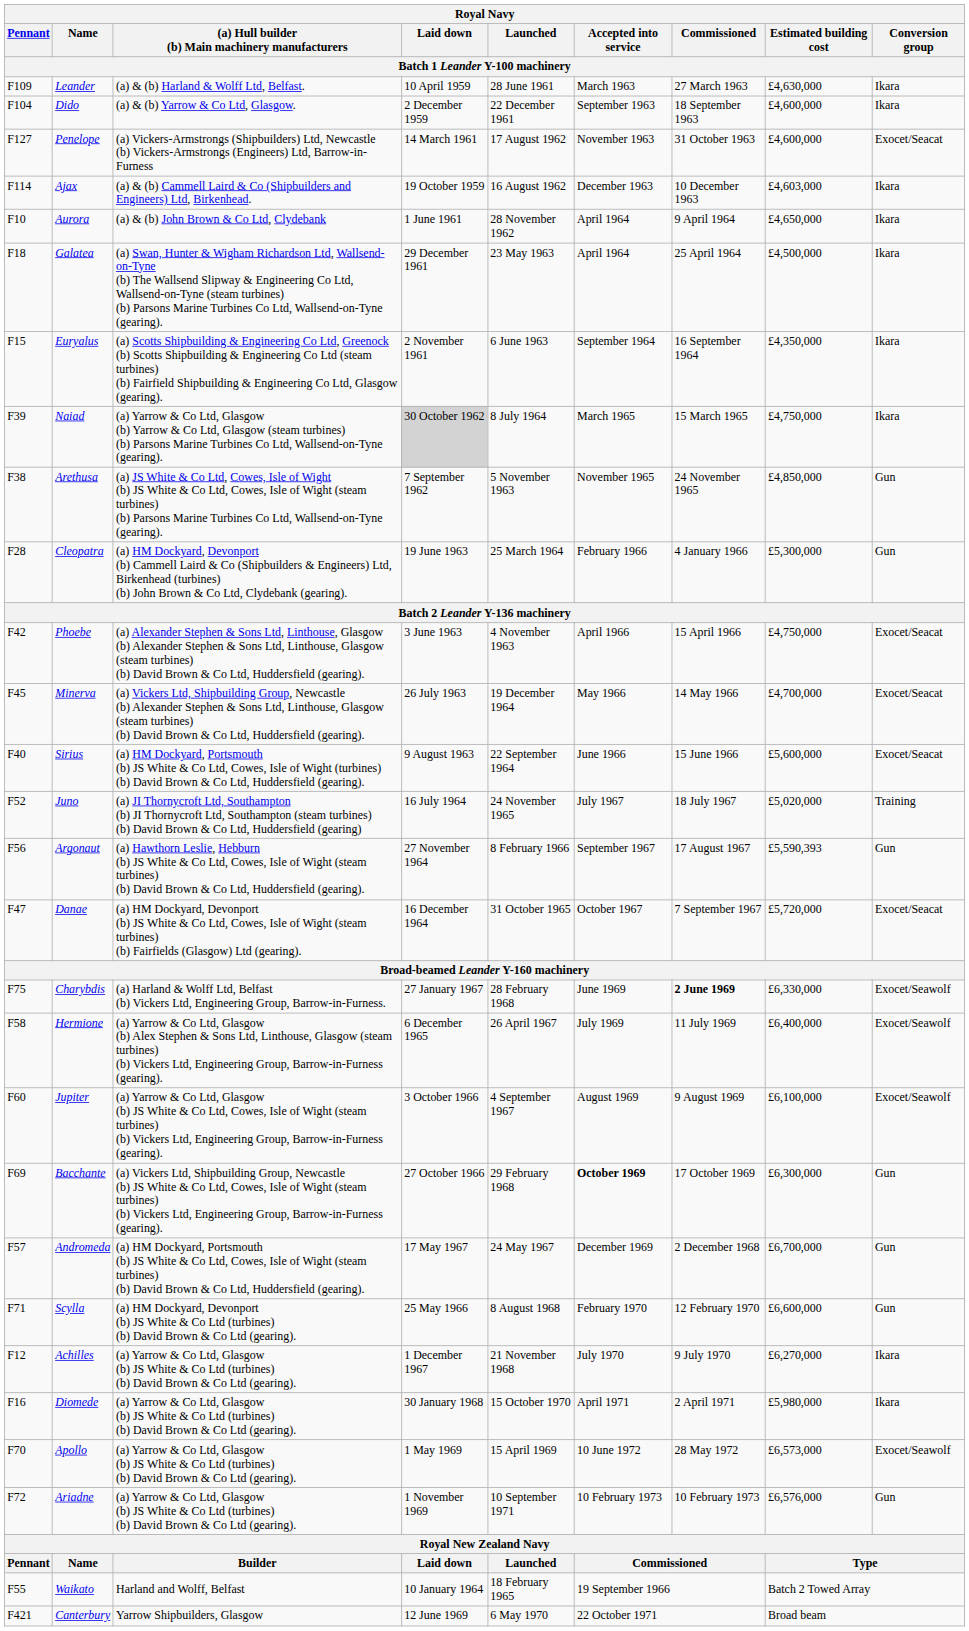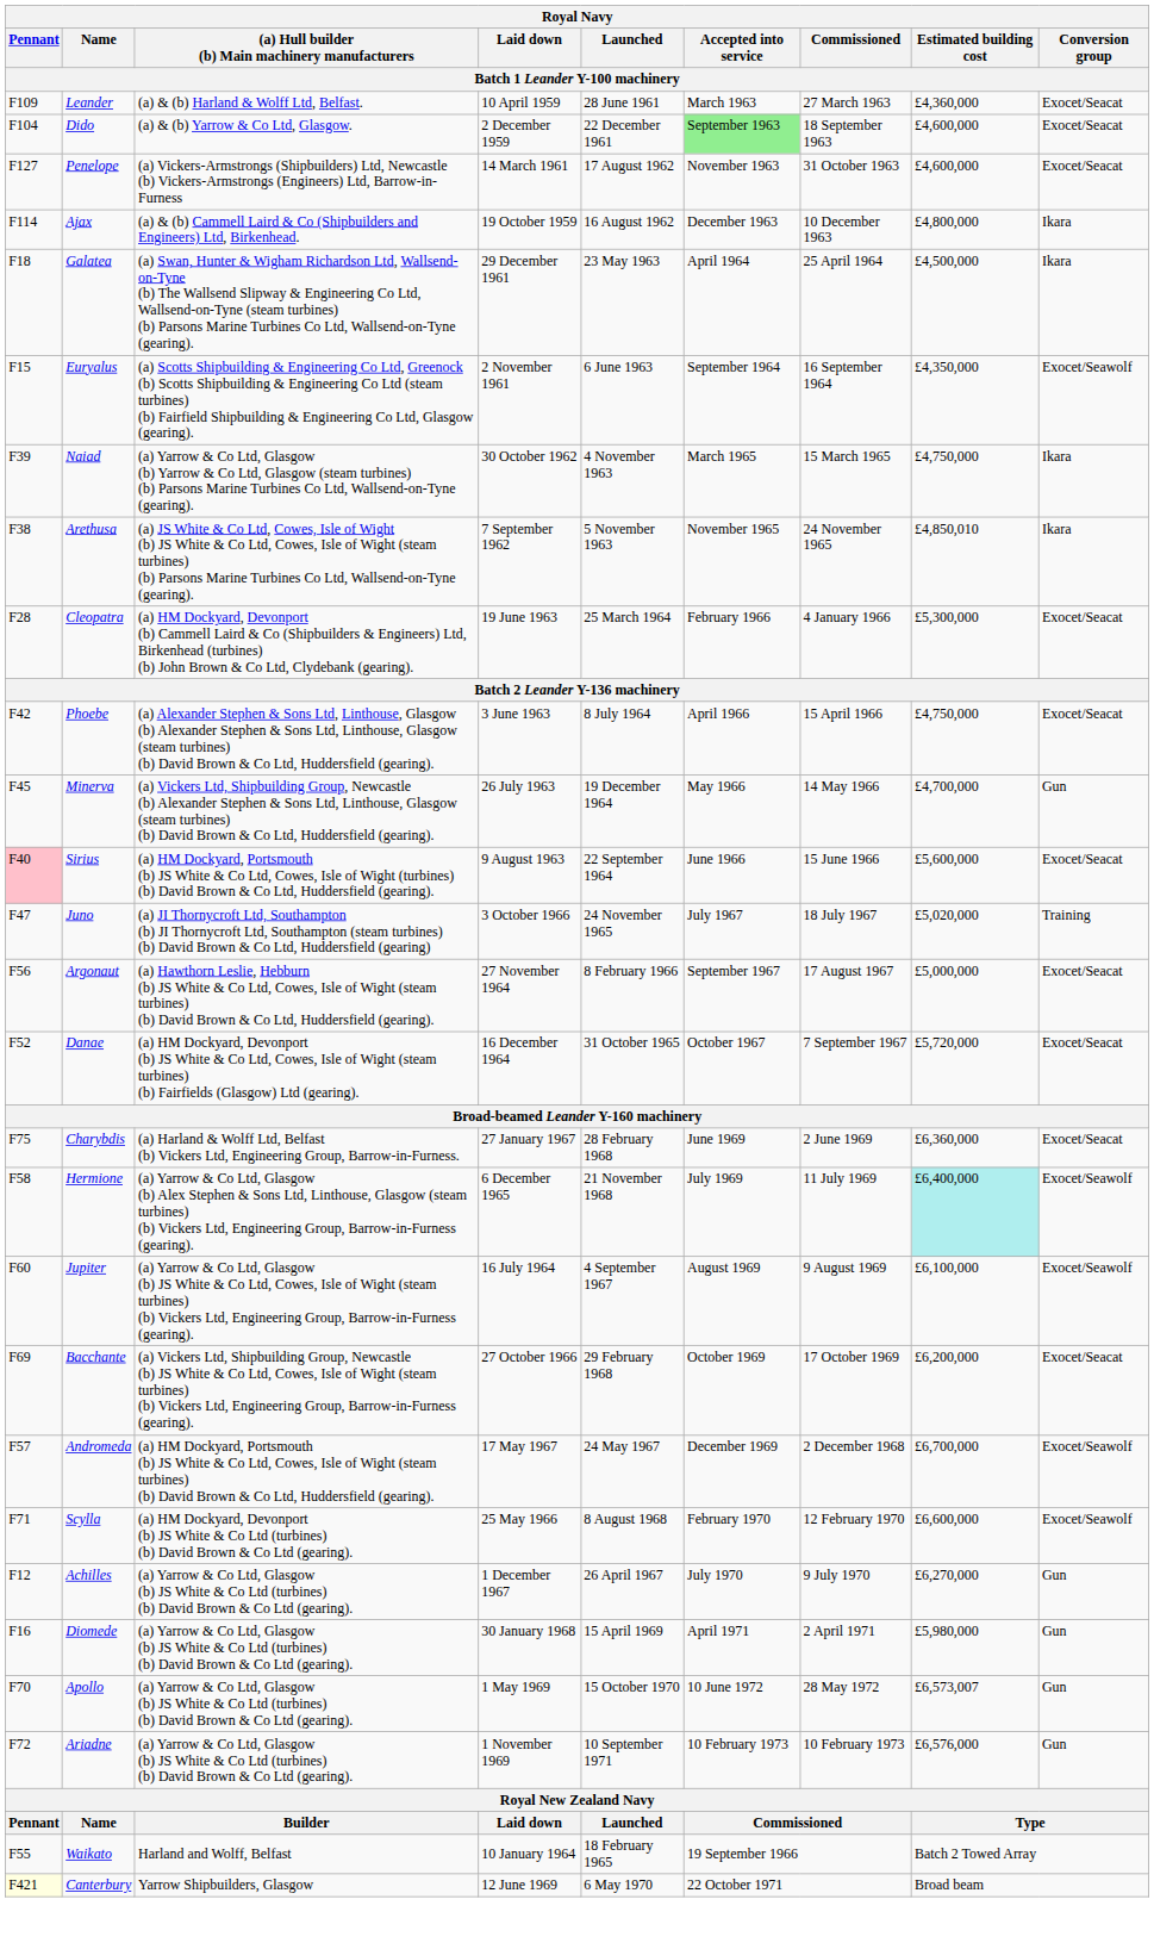 <table class="wikitable" style="font-size:97%;">
 <tr>
 <th colspan=9>Royal Navy</th>
 </tr>
 <tr valign=top>
 <th><a href='#'>Pennant</a></th>
 <th>Name</th>
 <th width="30%">(a) Hull builder<br>(b) Main machinery manufacturers</th>
 <th>Laid down</th>
 <th>Launched</th>
 <th>Accepted into service</th>
 <th>Commissioned</th>
 <th>Estimated building cost</th>
 <th>Conversion group</th>
 </tr>
 <tr valign=top>
 <th align=center bgcolor=#E0E0E0 colspan=9>Batch 1 <em>Leander</em> Y-100 machinery </th>
 </tr>
 <tr valign=top>
 <td>F109</td>
 <td><a href='#'><em>Leander</em></a></td>
 <td>(a) & (b) <a href='#'>Harland & Wolff Ltd</a>, <a href='#'>Belfast</a>.</td>
 <td>10 April 1959 </td>
 <td>28 June 1961 </td>
 <td>March 1963 </td>
 <td>27 March 1963 </td>
-<td>£4,630,000 </td>
-<td>Ikara</td>
+<td>£4,360,000 </td>
+<td>Exocet/Seacat</td>
 </tr>
 <tr valign=top>
 <td>F104</td>
 <td><a href='#'><em>Dido</em></a></td>
 <td>(a) & (b) <a href='#'>Yarrow & Co Ltd</a>, <a href='#'>Glasgow</a>.</td>
 <td>2 December 1959 </td>
 <td>22 December 1961 </td>
-<td>September 1963 </td>
+<td style="background: lightgreen;">September 1963 </td>
 <td>18 September 1963 </td>
 <td>£4,600,000 </td>
-<td>Ikara</td>
+<td>Exocet/Seacat</td>
 </tr>
 <tr valign=top>
 <td>F127</td>
 <td><a href='#'><em>Penelope</em></a></td>
 <td>(a) Vickers-Armstrongs (Shipbuilders) Ltd, Newcastle <br> (b) Vickers-Armstrongs (Engineers) Ltd, Barrow-in-Furness </td>
 <td>14 March 1961 </td>
 <td>17 August 1962 </td>
 <td>November 1963 </td>
 <td>31 October 1963 </td>
 <td>£4,600,000 </td>
 <td>Exocet/Seacat</td>
 </tr>
 <tr valign=top>
 <td>F114</td>
 <td><a href='#'><em>Ajax</em></a></td>
 <td>(a) & (b) <a href='#'>Cammell Laird & Co (Shipbuilders and Engineers) Ltd</a>, <a href='#'>Birkenhead</a>.</td>
 <td>19 October 1959 </td>
 <td>16 August 1962 </td>
 <td>December 1963 </td>
 <td>10 December 1963 </td>
-<td>£4,603,000 </td>
-<td>Ikara</td>
-</tr>
-<tr valign=top>
-<td>F10</td>
-<td><a href='#'><em>Aurora</em></a></td>
-<td>(a) & (b) <a href='#'>John Brown & Co Ltd</a>, <a href='#'>Clydebank</a></td>
-<td>1 June 1961 </td>
-<td>28 November 1962 </td>
-<td>April 1964 </td>
-<td>9 April 1964 </td>
-<td>£4,650,000 </td>
+<td>£4,800,000 </td>
 <td>Ikara</td>
 </tr>
 <tr valign=top>
 <td>F18</td>
 <td><a href='#'><em>Galatea</em></a></td>
 <td>(a) <a href='#'>Swan, Hunter & Wigham Richardson Ltd</a>, <a href='#'>Wallsend-on-Tyne</a> <br> (b) The Wallsend Slipway & Engineering Co Ltd, Wallsend-on-Tyne (steam turbines) <br> (b) Parsons Marine Turbines Co Ltd, Wallsend-on-Tyne (gearing).</td>
 <td>29 December 1961 </td>
 <td>23 May 1963 </td>
 <td>April 1964 </td>
 <td>25 April 1964 </td>
 <td>£4,500,000 </td>
 <td>Ikara</td>
 </tr>
 <tr valign=top>
 <td>F15</td>
 <td><a href='#'><em>Euryalus</em></a></td>
 <td>(a) <a href='#'>Scotts Shipbuilding & Engineering Co Ltd</a>, <a href='#'>Greenock</a> <br> (b) Scotts Shipbuilding & Engineering Co Ltd (steam turbines) <br> (b) Fairfield Shipbuilding & Engineering Co Ltd, Glasgow (gearing).</td>
 <td>2 November 1961 </td>
 <td>6 June 1963 </td>
 <td>September 1964 </td>
 <td>16 September 1964 </td>
 <td>£4,350,000 </td>
-<td>Ikara</td>
+<td>Exocet/Seawolf</td>
 </tr>
 <tr valign=top>
 <td>F39</td>
 <td><a href='#'><em>Naiad</em></a></td>
 <td>(a) Yarrow & Co Ltd, Glasgow <br> (b) Yarrow & Co Ltd, Glasgow (steam turbines) <br> (b) Parsons Marine Turbines Co Ltd, Wallsend-on-Tyne (gearing).</td>
-<td style="background: lightgrey;">30 October 1962 </td>
-<td>8 July 1964 </td>
+<td>30 October 1962 </td>
+<td>4 November 1963 </td>
 <td>March 1965 </td>
 <td>15 March 1965 </td>
 <td>£4,750,000 </td>
 <td>Ikara</td>
 </tr>
 <tr valign=top>
 <td>F38</td>
 <td><a href='#'><em>Arethusa</em></a></td>
 <td>(a) <a href='#'>JS White & Co Ltd</a>, <a href='#'>Cowes, Isle of Wight</a> <br> (b) JS White & Co Ltd, Cowes, Isle of Wight (steam turbines) <br> (b) Parsons Marine Turbines Co Ltd, Wallsend-on-Tyne (gearing).</td>
 <td>7 September 1962 </td>
 <td>5 November 1963 </td>
 <td>November 1965 </td>
 <td>24 November 1965 </td>
-<td>£4,850,000 </td>
-<td>Gun</td>
+<td>£4,850,010 </td>
+<td>Ikara</td>
 </tr>
 <tr valign=top>
 <td>F28</td>
 <td><a href='#'><em>Cleopatra</em></a></td>
 <td>(a) <a href='#'>HM Dockyard</a>, <a href='#'>Devonport</a> <br> (b) Cammell Laird & Co (Shipbuilders & Engineers) Ltd, Birkenhead (turbines) <br> (b) John Brown & Co Ltd, Clydebank (gearing).</td>
 <td>19 June 1963 </td>
 <td>25 March 1964 </td>
 <td>February 1966 </td>
 <td>4 January 1966 </td>
 <td>£5,300,000 </td>
-<td>Gun</td>
+<td>Exocet/Seacat</td>
 </tr>
 <tr valign=top>
 <th align=center bgcolor=#E0E0E0 colspan=9>Batch 2 <em>Leander</em> Y-136 machinery </th>
 </tr>
 <tr valign=top>
 <td>F42</td>
 <td><a href='#'><em>Phoebe</em></a></td>
 <td>(a) <a href='#'>Alexander Stephen & Sons Ltd</a>, <a href='#'>Linthouse</a>, Glasgow <br> (b) Alexander Stephen & Sons Ltd, Linthouse, Glasgow (steam turbines) <br> (b) David Brown & Co Ltd, Huddersfield (gearing).</td>
 <td>3 June 1963 </td>
-<td>4 November 1963 </td>
+<td>8 July 1964 </td>
 <td>April 1966 </td>
 <td>15 April 1966 </td>
 <td>£4,750,000 </td>
 <td>Exocet/Seacat</td>
 </tr>
 <tr valign=top>
 <td>F45</td>
 <td><a href='#'><em>Minerva</em></a></td>
 <td>(a) <a href='#'>Vickers Ltd, Shipbuilding Group</a>, Newcastle <br> (b) Alexander Stephen & Sons Ltd, Linthouse, Glasgow (steam turbines) <br> (b) David Brown & Co Ltd, Huddersfield (gearing).</td>
 <td>26 July 1963 </td>
 <td>19 December 1964 </td>
 <td>May 1966 </td>
 <td>14 May 1966 </td>
 <td>£4,700,000 </td>
-<td>Exocet/Seacat</td>
+<td>Gun</td>
 </tr>
 <tr valign=top>
-<td>F40</td>
+<td style="background: pink;">F40</td>
 <td><a href='#'><em>Sirius</em></a></td>
 <td>(a) <a href='#'>HM Dockyard</a>, <a href='#'>Portsmouth</a> <br> (b) JS White & Co Ltd, Cowes, Isle of Wight (turbines) <br> (b) David Brown & Co Ltd, Huddersfield (gearing).</td>
 <td>9 August 1963 </td>
 <td>22 September 1964 </td>
 <td>June 1966 </td>
 <td>15 June 1966 </td>
 <td>£5,600,000 </td>
 <td>Exocet/Seacat</td>
 </tr>
 <tr valign=top>
-<td>F52</td>
+<td>F47</td>
 <td><a href='#'><em>Juno</em></a></td>
 <td>(a) <a href='#'>JI Thornycroft Ltd, Southampton</a> <br> (b) JI Thornycroft Ltd, Southampton (steam turbines) <br> (b) David Brown & Co Ltd, Huddersfield (gearing)</td>
-<td>16 July 1964 </td>
+<td>3 October 1966 </td>
 <td>24 November 1965 </td>
 <td>July 1967 </td>
 <td>18 July 1967 </td>
 <td>£5,020,000 </td>
 <td>Training</td>
 </tr>
 <tr valign=top>
 <td>F56</td>
 <td><a href='#'><em>Argonaut</em></a></td>
 <td>(a) <a href='#'>Hawthorn Leslie</a>, <a href='#'>Hebburn</a> <br> (b) JS White & Co Ltd, Cowes, Isle of Wight (steam turbines) <br> (b) David Brown & Co Ltd, Huddersfield (gearing).</td>
 <td>27 November 1964 </td>
 <td>8 February 1966 </td>
 <td>September 1967 </td>
 <td>17 August 1967 </td>
-<td>£5,590,393 </td>
-<td>Gun</td>
+<td>£5,000,000 </td>
+<td>Exocet/Seacat</td>
 </tr>
 <tr valign=top>
-<td>F47</td>
+<td>F52</td>
 <td><a href='#'><em>Danae</em></a></td>
 <td>(a) HM Dockyard, Devonport <br> (b) JS White & Co Ltd, Cowes, Isle of Wight (steam turbines) <br> (b) Fairfields (Glasgow) Ltd (gearing).</td>
 <td>16 December 1964 </td>
 <td>31 October 1965 </td>
 <td>October 1967 </td>
 <td>7 September 1967 </td>
 <td>£5,720,000 </td>
 <td>Exocet/Seacat</td>
 </tr>
 <tr valign=top>
 <th align=center bgcolor=#E0E0E0 colspan=9>Broad-beamed <em>Leander</em> Y-160 machinery </th>
 </tr>
 <tr valign=top>
 <td>F75</td>
 <td><a href='#'><em>Charybdis</em></a></td>
 <td>(a) Harland & Wolff Ltd, Belfast <br> (b) Vickers Ltd, Engineering Group, Barrow-in-Furness.</td>
 <td>27 January 1967 </td>
 <td>28 February 1968 </td>
 <td>June 1969 </td>
-<td><strong>2 June 1969 </strong></td>
-<td>£6,330,000 </td>
-<td>Exocet/Seawolf</td>
+<td>2 June 1969 </td>
+<td>£6,360,000 </td>
+<td>Exocet/Seacat</td>
 </tr>
 <tr valign=top>
 <td>F58</td>
 <td><a href='#'><em>Hermione</em></a></td>
 <td>(a) Yarrow & Co Ltd, Glasgow <br> (b) Alex Stephen & Sons Ltd, Linthouse, Glasgow (steam turbines) <br> (b) Vickers Ltd, Engineering Group, Barrow-in-Furness (gearing).</td>
 <td>6 December 1965 </td>
-<td>26 April 1967 </td>
+<td>21 November 1968 </td>
 <td>July 1969 </td>
 <td>11 July 1969 </td>
-<td>£6,400,000 </td>
+<td style="background: paleturquoise;">£6,400,000 </td>
 <td>Exocet/Seawolf</td>
 </tr>
 <tr valign=top>
 <td>F60</td>
 <td><a href='#'><em>Jupiter</em></a></td>
 <td>(a) Yarrow & Co Ltd, Glasgow <br> (b) JS White & Co Ltd, Cowes, Isle of Wight (steam turbines) <br> (b) Vickers Ltd, Engineering Group, Barrow-in-Furness (gearing).</td>
-<td>3 October 1966 </td>
+<td>16 July 1964 </td>
 <td>4 September 1967 </td>
 <td>August 1969 </td>
 <td>9 August 1969 </td>
 <td>£6,100,000 </td>
 <td>Exocet/Seawolf</td>
 </tr>
 <tr valign=top>
 <td>F69</td>
 <td><a href='#'><em>Bacchante</em></a></td>
 <td>(a) Vickers Ltd, Shipbuilding Group, Newcastle <br> (b) JS White & Co Ltd, Cowes, Isle of Wight (steam turbines) <br> (b) Vickers Ltd, Engineering Group, Barrow-in-Furness (gearing).</td>
 <td>27 October 1966 </td>
 <td>29 February 1968 </td>
-<td><strong>October 1969 </strong></td>
+<td>October 1969 </td>
 <td>17 October 1969 </td>
-<td>£6,300,000 </td>
-<td>Gun</td>
+<td>£6,200,000 </td>
+<td>Exocet/Seacat</td>
 </tr>
 <tr valign=top>
 <td>F57</td>
 <td><a href='#'><em>Andromeda</em></a></td>
 <td>(a) HM Dockyard, Portsmouth <br> (b) JS White & Co Ltd, Cowes, Isle of Wight (steam turbines) <br> (b) David Brown & Co Ltd, Huddersfield (gearing).</td>
 <td>17 May 1967 </td>
 <td>24 May 1967 </td>
 <td>December 1969 </td>
 <td>2 December 1968 </td>
 <td>£6,700,000 </td>
-<td>Gun</td>
+<td>Exocet/Seawolf</td>
 </tr>
 <tr valign=top>
 <td>F71</td>
 <td><a href='#'><em>Scylla</em></a></td>
 <td>(a) HM Dockyard, Devonport <br> (b) JS White & Co Ltd (turbines)<br>(b) David Brown & Co Ltd (gearing).</td>
 <td>25 May 1966 </td>
 <td>8 August 1968 </td>
 <td>February 1970 </td>
 <td>12 February 1970 </td>
 <td>£6,600,000 </td>
-<td>Gun</td>
+<td>Exocet/Seawolf</td>
 </tr>
 <tr valign=top>
 <td>F12</td>
 <td><a href='#'><em>Achilles</em></a></td>
 <td>(a) Yarrow & Co Ltd, Glasgow <br> (b) JS White & Co Ltd (turbines)<br>(b) David Brown & Co Ltd (gearing).</td>
 <td>1 December 1967 </td>
-<td>21 November 1968 </td>
+<td>26 April 1967 </td>
 <td>July 1970 </td>
 <td>9 July 1970 </td>
 <td>£6,270,000 </td>
-<td>Ikara</td>
+<td>Gun</td>
 </tr>
 <tr valign=top>
 <td>F16</td>
 <td><a href='#'><em>Diomede</em></a></td>
 <td>(a) Yarrow & Co Ltd, Glasgow <br> (b) JS White & Co Ltd (turbines)<br>(b) David Brown & Co Ltd (gearing).</td>
 <td>30 January 1968 </td>
-<td>15 October 1970 </td>
+<td>15 April 1969 </td>
 <td>April 1971 </td>
 <td>2 April 1971 </td>
 <td>£5,980,000 </td>
-<td>Ikara</td>
+<td>Gun</td>
 </tr>
 <tr valign=top>
 <td>F70</td>
 <td><a href='#'><em>Apollo</em></a></td>
 <td>(a) Yarrow & Co Ltd, Glasgow <br> (b) JS White & Co Ltd (turbines)<br>(b) David Brown & Co Ltd (gearing).</td>
 <td>1 May 1969 </td>
-<td>15 April 1969 </td>
+<td>15 October 1970 </td>
 <td>10 June 1972 </td>
 <td>28 May 1972 </td>
-<td>£6,573,000 </td>
-<td>Exocet/Seawolf</td>
+<td>£6,573,007 </td>
+<td>Gun</td>
 </tr>
 <tr valign=top>
 <td>F72</td>
 <td><a href='#'><em>Ariadne</em></a></td>
 <td>(a) Yarrow & Co Ltd, Glasgow <br> (b) JS White & Co Ltd (turbines)<br>(b) David Brown & Co Ltd (gearing).</td>
 <td>1 November 1969 </td>
 <td>10 September 1971 </td>
 <td>10 February 1973 </td>
 <td>10 February 1973 </td>
 <td>£6,576,000 </td>
 <td>Gun</td>
 </tr>
 <tr>
 <th colspan=9>Royal New Zealand Navy</th>
 </tr>
 <tr valign=top>
 <th>Pennant</th>
 <th>Name</th>
 <th>Builder</th>
 <th>Laid down</th>
 <th>Launched</th>
 <th colspan=2>Commissioned</th>
 <th colspan=2>Type</th>
 </tr>
 <tr>
 <td>F55</td>
 <td><a href='#'><em>Waikato</em></a></td>
 <td>Harland and Wolff, Belfast</td>
 <td>10 January 1964</td>
 <td>18 February 1965</td>
 <td colspan=2>19 September 1966</td>
 <td colspan=2>Batch 2 Towed Array</td>
 </tr>
 <tr>
-<td>F421</td>
+<td style="background: lightyellow;">F421</td>
 <td><a href='#'><em>Canterbury</em></a></td>
 <td>Yarrow Shipbuilders, Glasgow</td>
 <td>12 June 1969</td>
 <td>6 May 1970</td>
 <td colspan=2>22 October 1971</td>
 <td colspan=2>Broad beam</td>
 </tr>
 </table>
